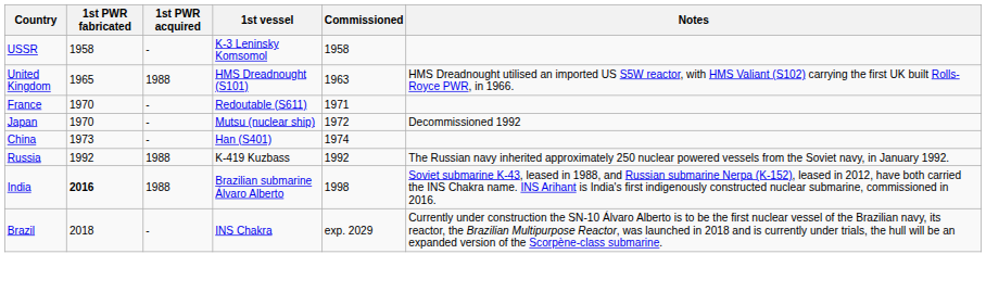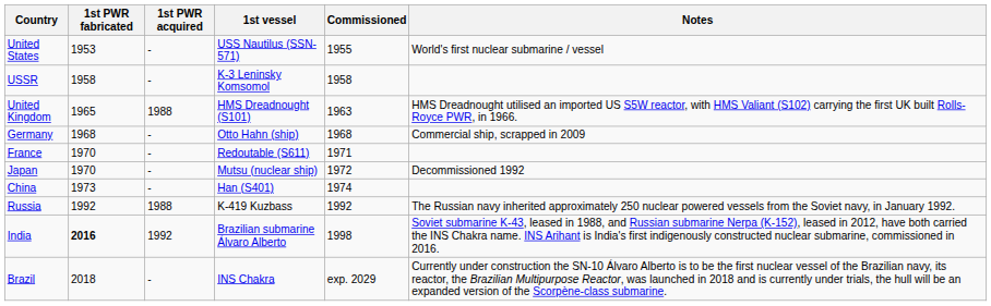 <table class="wikitable sortable" style="font-size: 88%;">
 <tr>
 <th>Country</th>
 <th>1st PWR fabricated</th>
 <th>1st PWR acquired</th>
 <th>1st vessel</th>
 <th>Commissioned</th>
 <th>Notes</th>
+</tr>
+<tr>
+<td><a href='#'>United States</a></td>
+<td>1953</td>
+<td>-</td>
+<td><a href='#'>USS Nautilus (SSN-571)</a></td>
+<td>1955</td>
+<td>World's first nuclear submarine / vessel</td>
 </tr>
 <tr>
 <td><a href='#'>USSR</a></td>
 <td>1958</td>
 <td>-</td>
 <td><a href='#'>K-3 Leninsky Komsomol</a></td>
 <td>1958</td>
 <td></td>
 </tr>
 <tr>
 <td><a href='#'>United Kingdom</a></td>
 <td>1965</td>
 <td>1988</td>
 <td><a href='#'>HMS Dreadnought (S101)</a></td>
 <td>1963</td>
 <td>HMS Dreadnought utilised an imported US <a href='#'>S5W reactor</a>, with <a href='#'>HMS Valiant (S102)</a> carrying the first UK built <a href='#'>Rolls-Royce PWR</a>, in 1966.</td>
+</tr>
+<tr>
+<td><a href='#'>Germany</a></td>
+<td>1968</td>
+<td>-</td>
+<td><a href='#'>Otto Hahn (ship)</a></td>
+<td>1968</td>
+<td>Commercial ship, scrapped in 2009</td>
 </tr>
 <tr>
 <td><a href='#'>France</a></td>
 <td>1970</td>
 <td>-</td>
 <td><a href='#'>Redoutable (S611)</a></td>
 <td>1971</td>
 <td></td>
 </tr>
 <tr>
 <td><a href='#'>Japan</a></td>
 <td>1970</td>
 <td>-</td>
 <td><a href='#'>Mutsu (nuclear ship)</a></td>
 <td>1972</td>
 <td>Decommissioned 1992</td>
 </tr>
 <tr>
 <td><a href='#'>China</a></td>
 <td>1973</td>
 <td>-</td>
 <td><a href='#'>Han (S401)</a></td>
 <td>1974</td>
 <td></td>
 </tr>
 <tr>
 <td><a href='#'>Russia</a></td>
 <td>1992</td>
 <td>1988</td>
 <td>K-419 Kuzbass</td>
 <td>1992</td>
 <td>The Russian navy inherited approximately 250 nuclear powered vessels from the Soviet navy, in January 1992.</td>
 </tr>
 <tr>
 <td><a href='#'>India</a></td>
 <td><strong>2016</strong></td>
-<td>1988</td>
+<td>1992</td>
 <td><a href='#'>Brazilian submarine Álvaro Alberto</a></td>
 <td>1998</td>
 <td><a href='#'>Soviet submarine K-43</a>, leased in 1988, and <a href='#'>Russian submarine Nerpa (K-152)</a>, leased in 2012, have both carried the INS Chakra name. <a href='#'>INS Arihant</a> is India's first indigenously constructed nuclear submarine, commissioned in 2016.</td>
 </tr>
 <tr>
 <td><a href='#'>Brazil</a></td>
 <td>2018</td>
 <td>-</td>
 <td><a href='#'>INS Chakra</a></td>
 <td>exp. 2029</td>
 <td>Currently under construction the SN-10 Álvaro Alberto is to be the first nuclear vessel of the Brazilian navy, its reactor, the <em>Brazilian Multipurpose Reactor</em>, was launched in 2018 and is currently under trials, the hull will be an expanded version of the <a href='#'>Scorpène-class submarine</a>.</td>
 </tr>
 </table>
